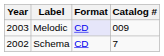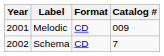 <table class="wikitable" border=1>
 <tr>
 <th>Year</th>
 <th>Label</th>
 <th>Format</th>
 <th>Catalog #</th>
 </tr>
 <tr>
-<td>2003</td>
+<td>2001</td>
 <td>Melodic</td>
-<td style="background: lavender;"><a href='#'>CD</a></td>
+<td><a href='#'>CD</a></td>
 <td>009</td>
 </tr>
 <tr>
 <td>2002</td>
 <td>Schema</td>
 <td><a href='#'>CD</a></td>
 <td>7</td>
 </tr>
 </table>
